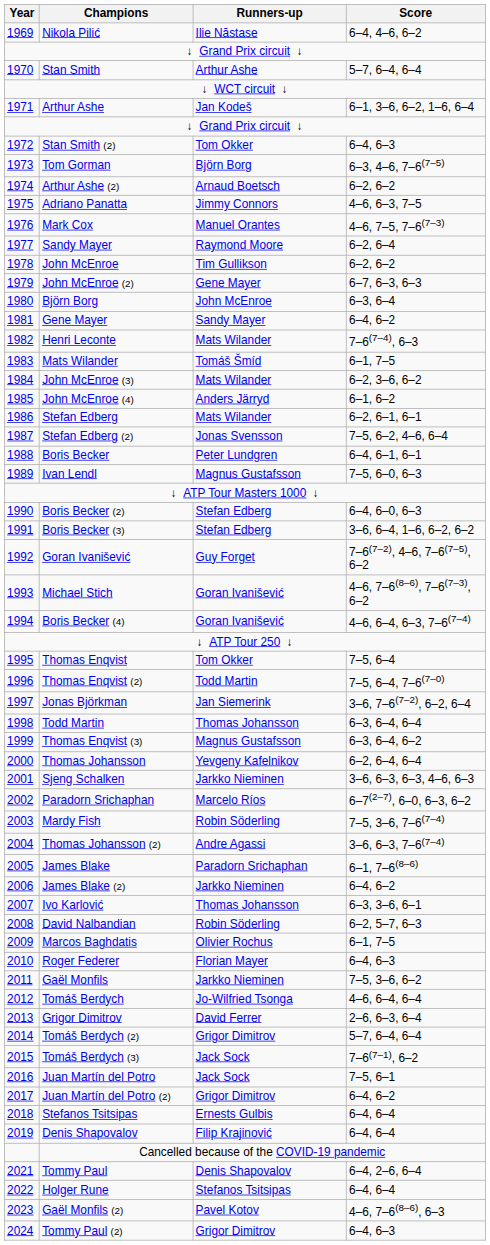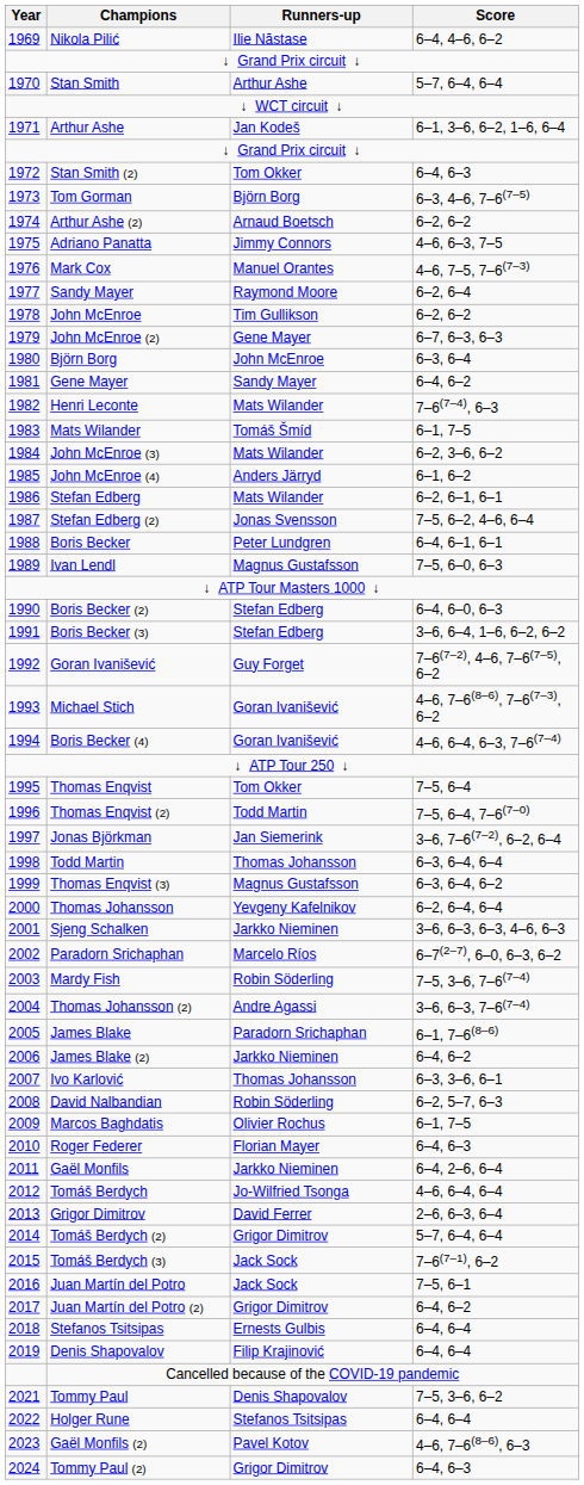 <table class="wikitable">
 <tr>
 <th style="width:40px">Year</th>
 <th style="width:200px">Champions</th>
 <th style="width:200px">Runners-up</th>
 <th style="width:180px" class="unsortable">Score</th>
 </tr>
 <tr>
 <td><a href='#'>1969</a></td>
 <td> <a href='#'>Nikola Pilić</a></td>
 <td> <a href='#'>Ilie Năstase</a></td>
 <td>6–4, 4–6, 6–2</td>
 </tr>
 <tr>
 <td colspan=4 align=center>↓  <a href='#'>Grand Prix circuit</a>  ↓</td>
 </tr>
 <tr>
 <td><a href='#'>1970</a></td>
 <td> <a href='#'>Stan Smith</a></td>
 <td> <a href='#'>Arthur Ashe</a></td>
 <td>5–7, 6–4, 6–4</td>
 </tr>
 <tr>
 <td colspan=4 align=center>↓  <a href='#'>WCT circuit</a>  ↓</td>
 </tr>
 <tr>
 <td><a href='#'>1971</a></td>
 <td> <a href='#'>Arthur Ashe</a></td>
 <td> <a href='#'>Jan Kodeš</a></td>
 <td>6–1, 3–6, 6–2, 1–6, 6–4</td>
 </tr>
 <tr>
 <td colspan=4 align=center>↓  <a href='#'>Grand Prix circuit</a>  ↓</td>
 </tr>
 <tr>
 <td><a href='#'>1972</a></td>
 <td> <a href='#'>Stan Smith</a> <small>(2)</small></td>
 <td> <a href='#'>Tom Okker</a></td>
 <td>6–4, 6–3</td>
 </tr>
 <tr>
 <td><a href='#'>1973</a></td>
 <td> <a href='#'>Tom Gorman</a></td>
 <td> <a href='#'>Björn Borg</a></td>
 <td>6–3, 4–6, 7–6<sup>(7–5)</sup></td>
 </tr>
 <tr>
 <td><a href='#'>1974</a></td>
 <td> <a href='#'>Arthur Ashe</a> <small>(2)</small></td>
 <td> <a href='#'>Arnaud Boetsch</a></td>
 <td>6–2, 6–2</td>
 </tr>
 <tr>
 <td><a href='#'>1975</a></td>
 <td> <a href='#'>Adriano Panatta</a></td>
 <td> <a href='#'>Jimmy Connors</a></td>
 <td>4–6, 6–3, 7–5</td>
 </tr>
 <tr>
 <td><a href='#'>1976</a></td>
 <td> <a href='#'>Mark Cox</a></td>
 <td> <a href='#'>Manuel Orantes</a></td>
 <td>4–6, 7–5, 7–6<sup>(7–3)</sup></td>
 </tr>
 <tr>
 <td><a href='#'>1977</a></td>
 <td> <a href='#'>Sandy Mayer</a></td>
 <td> <a href='#'>Raymond Moore</a></td>
 <td>6–2, 6–4</td>
 </tr>
 <tr>
 <td><a href='#'>1978</a></td>
 <td> <a href='#'>John McEnroe</a></td>
 <td> <a href='#'>Tim Gullikson</a></td>
 <td>6–2, 6–2</td>
 </tr>
 <tr>
 <td><a href='#'>1979</a></td>
 <td> <a href='#'>John McEnroe</a> <small>(2)</small></td>
 <td> <a href='#'>Gene Mayer</a></td>
 <td>6–7, 6–3, 6–3</td>
 </tr>
 <tr>
 <td><a href='#'>1980</a></td>
 <td> <a href='#'>Björn Borg</a></td>
 <td> <a href='#'>John McEnroe</a></td>
 <td>6–3, 6–4</td>
 </tr>
 <tr>
 <td><a href='#'>1981</a></td>
 <td> <a href='#'>Gene Mayer</a></td>
 <td> <a href='#'>Sandy Mayer</a></td>
 <td>6–4, 6–2</td>
 </tr>
 <tr>
 <td><a href='#'>1982</a></td>
 <td> <a href='#'>Henri Leconte</a></td>
 <td> <a href='#'>Mats Wilander</a></td>
 <td>7–6<sup>(7–4)</sup>, 6–3</td>
 </tr>
 <tr>
 <td><a href='#'>1983</a></td>
 <td> <a href='#'>Mats Wilander</a></td>
 <td> <a href='#'>Tomáš Šmíd</a></td>
 <td>6–1, 7–5</td>
 </tr>
 <tr>
 <td><a href='#'>1984</a></td>
 <td> <a href='#'>John McEnroe</a> <small>(3)</small></td>
 <td> <a href='#'>Mats Wilander</a></td>
 <td>6–2, 3–6, 6–2</td>
 </tr>
 <tr>
 <td><a href='#'>1985</a></td>
 <td> <a href='#'>John McEnroe</a> <small>(4)</small></td>
 <td> <a href='#'>Anders Järryd</a></td>
 <td>6–1, 6–2</td>
 </tr>
 <tr>
 <td><a href='#'>1986</a></td>
 <td> <a href='#'>Stefan Edberg</a></td>
 <td> <a href='#'>Mats Wilander</a></td>
 <td>6–2, 6–1, 6–1</td>
 </tr>
 <tr>
 <td><a href='#'>1987</a></td>
 <td> <a href='#'>Stefan Edberg</a> <small>(2)</small></td>
 <td> <a href='#'>Jonas Svensson</a></td>
 <td>7–5, 6–2, 4–6, 6–4</td>
 </tr>
 <tr>
 <td><a href='#'>1988</a></td>
 <td> <a href='#'>Boris Becker</a></td>
 <td> <a href='#'>Peter Lundgren</a></td>
 <td>6–4, 6–1, 6–1</td>
 </tr>
 <tr>
 <td><a href='#'>1989</a></td>
 <td> <a href='#'>Ivan Lendl</a></td>
 <td> <a href='#'>Magnus Gustafsson</a></td>
 <td>7–5, 6–0, 6–3</td>
 </tr>
 <tr>
 <td colspan=4 align=center>↓  <a href='#'>ATP Tour Masters 1000</a>  ↓</td>
 </tr>
 <tr>
 <td><a href='#'>1990</a></td>
 <td> <a href='#'>Boris Becker</a> <small>(2)</small></td>
 <td> <a href='#'>Stefan Edberg</a></td>
 <td>6–4, 6–0, 6–3</td>
 </tr>
 <tr>
 <td><a href='#'>1991</a></td>
 <td> <a href='#'>Boris Becker</a> <small>(3)</small></td>
 <td> <a href='#'>Stefan Edberg</a></td>
 <td>3–6, 6–4, 1–6, 6–2, 6–2</td>
 </tr>
 <tr>
 <td><a href='#'>1992</a></td>
 <td> <a href='#'>Goran Ivanišević</a></td>
 <td> <a href='#'>Guy Forget</a></td>
 <td>7–6<sup>(7–2)</sup>, 4–6, 7–6<sup>(7–5)</sup>, 6–2</td>
 </tr>
 <tr>
 <td><a href='#'>1993</a></td>
 <td> <a href='#'>Michael Stich</a></td>
 <td> <a href='#'>Goran Ivanišević</a></td>
 <td>4–6, 7–6<sup>(8–6)</sup>, 7–6<sup>(7–3)</sup>, 6–2</td>
 </tr>
 <tr>
 <td><a href='#'>1994</a></td>
 <td> <a href='#'>Boris Becker</a> <small>(4)</small></td>
 <td> <a href='#'>Goran Ivanišević</a></td>
 <td>4–6, 6–4, 6–3, 7–6<sup>(7–4)</sup></td>
 </tr>
 <tr>
 <td colspan=4 align=center>↓  <a href='#'>ATP Tour 250</a>  ↓</td>
 </tr>
 <tr>
 <td><a href='#'>1995</a></td>
 <td> <a href='#'>Thomas Enqvist</a></td>
 <td> <a href='#'>Tom Okker</a></td>
 <td>7–5, 6–4</td>
 </tr>
 <tr>
 <td><a href='#'>1996</a></td>
 <td> <a href='#'>Thomas Enqvist</a> <small>(2)</small></td>
 <td> <a href='#'>Todd Martin</a></td>
 <td>7–5, 6–4, 7–6<sup>(7–0)</sup></td>
 </tr>
 <tr>
 <td><a href='#'>1997</a></td>
 <td> <a href='#'>Jonas Björkman</a></td>
 <td> <a href='#'>Jan Siemerink</a></td>
 <td>3–6, 7–6<sup>(7–2)</sup>, 6–2, 6–4</td>
 </tr>
 <tr>
 <td><a href='#'>1998</a></td>
 <td> <a href='#'>Todd Martin</a></td>
 <td> <a href='#'>Thomas Johansson</a></td>
 <td>6–3, 6–4, 6–4</td>
 </tr>
 <tr>
 <td><a href='#'>1999</a></td>
 <td> <a href='#'>Thomas Enqvist</a> <small>(3)</small></td>
 <td> <a href='#'>Magnus Gustafsson</a></td>
 <td>6–3, 6–4, 6–2</td>
 </tr>
 <tr>
 <td><a href='#'>2000</a></td>
 <td> <a href='#'>Thomas Johansson</a></td>
 <td> <a href='#'>Yevgeny Kafelnikov</a></td>
 <td>6–2, 6–4, 6–4</td>
 </tr>
 <tr>
 <td><a href='#'>2001</a></td>
 <td> <a href='#'>Sjeng Schalken</a></td>
 <td> <a href='#'>Jarkko Nieminen</a></td>
 <td>3–6, 6–3, 6–3, 4–6, 6–3</td>
 </tr>
 <tr>
 <td><a href='#'>2002</a></td>
 <td> <a href='#'>Paradorn Srichaphan</a></td>
 <td> <a href='#'>Marcelo Ríos</a></td>
 <td>6–7<sup>(2–7)</sup>, 6–0, 6–3, 6–2</td>
 </tr>
 <tr>
 <td><a href='#'>2003</a></td>
 <td> <a href='#'>Mardy Fish</a></td>
 <td> <a href='#'>Robin Söderling</a></td>
 <td>7–5, 3–6, 7–6<sup>(7–4)</sup></td>
 </tr>
 <tr>
 <td><a href='#'>2004</a></td>
 <td> <a href='#'>Thomas Johansson</a> <small>(2)</small></td>
 <td> <a href='#'>Andre Agassi</a></td>
 <td>3–6, 6–3, 7–6<sup>(7–4)</sup></td>
 </tr>
 <tr>
 <td><a href='#'>2005</a></td>
 <td> <a href='#'>James Blake</a></td>
 <td> <a href='#'>Paradorn Srichaphan</a></td>
 <td>6–1, 7–6<sup>(8–6)</sup></td>
 </tr>
 <tr>
 <td><a href='#'>2006</a></td>
 <td> <a href='#'>James Blake</a>  <small>(2)</small></td>
 <td> <a href='#'>Jarkko Nieminen</a></td>
 <td>6–4, 6–2</td>
 </tr>
 <tr>
 <td><a href='#'>2007</a></td>
 <td> <a href='#'>Ivo Karlović</a></td>
 <td> <a href='#'>Thomas Johansson</a></td>
 <td>6–3, 3–6, 6–1</td>
 </tr>
 <tr>
 <td><a href='#'>2008</a></td>
 <td> <a href='#'>David Nalbandian</a></td>
 <td> <a href='#'>Robin Söderling</a></td>
 <td>6–2, 5–7, 6–3</td>
 </tr>
 <tr>
 <td><a href='#'>2009</a></td>
 <td> <a href='#'>Marcos Baghdatis</a></td>
 <td> <a href='#'>Olivier Rochus</a></td>
 <td>6–1, 7–5</td>
 </tr>
 <tr>
 <td><a href='#'>2010</a></td>
 <td> <a href='#'>Roger Federer</a></td>
 <td> <a href='#'>Florian Mayer</a></td>
 <td>6–4, 6–3</td>
 </tr>
 <tr>
 <td><a href='#'>2011</a></td>
 <td> <a href='#'>Gaël Monfils</a></td>
 <td> <a href='#'>Jarkko Nieminen</a></td>
-<td>7–5, 3–6, 6–2</td>
+<td>6–4, 2–6, 6–4</td>
 </tr>
 <tr>
 <td><a href='#'>2012</a></td>
 <td> <a href='#'>Tomáš Berdych</a></td>
 <td> <a href='#'>Jo-Wilfried Tsonga</a></td>
 <td>4–6, 6–4, 6–4</td>
 </tr>
 <tr>
 <td><a href='#'>2013</a></td>
 <td> <a href='#'>Grigor Dimitrov</a></td>
 <td> <a href='#'>David Ferrer</a></td>
 <td>2–6, 6–3, 6–4</td>
 </tr>
 <tr>
 <td><a href='#'>2014</a></td>
 <td> <a href='#'>Tomáš Berdych</a> <small>(2)</small></td>
 <td> <a href='#'>Grigor Dimitrov</a></td>
 <td>5–7, 6–4, 6–4</td>
 </tr>
 <tr>
 <td><a href='#'>2015</a></td>
 <td> <a href='#'>Tomáš Berdych</a> <small>(3)</small></td>
 <td> <a href='#'>Jack Sock</a></td>
 <td>7–6<sup>(7–1)</sup>, 6–2</td>
 </tr>
 <tr>
 <td><a href='#'>2016</a></td>
 <td> <a href='#'>Juan Martín del Potro</a></td>
 <td> <a href='#'>Jack Sock</a></td>
 <td>7–5, 6–1</td>
 </tr>
 <tr>
 <td><a href='#'>2017</a></td>
 <td> <a href='#'>Juan Martín del Potro</a> <small>(2)</small></td>
 <td> <a href='#'>Grigor Dimitrov</a></td>
 <td>6–4, 6–2</td>
 </tr>
 <tr>
 <td><a href='#'>2018</a></td>
 <td> <a href='#'>Stefanos Tsitsipas</a></td>
 <td> <a href='#'>Ernests Gulbis</a></td>
 <td>6–4, 6–4</td>
 </tr>
 <tr>
 <td><a href='#'>2019</a></td>
 <td> <a href='#'>Denis Shapovalov</a></td>
 <td> <a href='#'>Filip Krajinović</a></td>
 <td>6–4, 6–4</td>
 </tr>
 <tr>
 <td></td>
 <td colspan=3 align=center>Cancelled because of the <a href='#'>COVID-19 pandemic</a></td>
 </tr>
 <tr>
 <td><a href='#'>2021</a></td>
 <td> <a href='#'>Tommy Paul</a></td>
 <td> <a href='#'>Denis Shapovalov</a></td>
-<td>6–4, 2–6, 6–4</td>
+<td>7–5, 3–6, 6–2</td>
 </tr>
 <tr>
 <td><a href='#'>2022</a></td>
 <td> <a href='#'>Holger Rune</a></td>
 <td> <a href='#'>Stefanos Tsitsipas</a></td>
 <td>6–4, 6–4</td>
 </tr>
 <tr>
 <td><a href='#'>2023</a></td>
 <td> <a href='#'>Gaël Monfils</a> <small>(2)</small></td>
 <td> <a href='#'>Pavel Kotov</a></td>
 <td>4–6, 7–6<sup>(8–6)</sup>, 6–3</td>
 </tr>
 <tr>
 <td><a href='#'>2024</a></td>
 <td> <a href='#'>Tommy Paul</a> <small>(2)</small></td>
 <td> <a href='#'>Grigor Dimitrov</a></td>
 <td>6–4, 6–3</td>
 </tr>
 </table>
